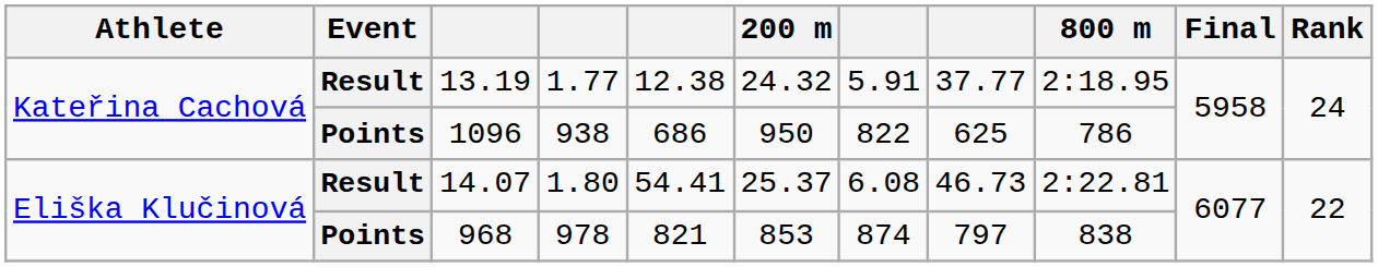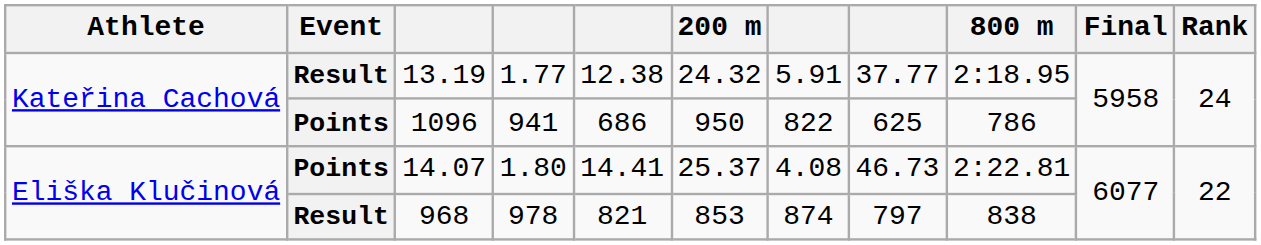 <table class=wikitable style="font-size:90%;">
 <tr>
 <th>Athlete</th>
 <th>Event</th>
 <th></th>
 <th></th>
 <th></th>
 <th>200 m</th>
 <th></th>
 <th></th>
 <th>800 m</th>
 <th>Final</th>
 <th>Rank</th>
 </tr>
 <tr align=center>
 <td rowspan=2 align=left><a href='#'>Kateřina Cachová</a></td>
 <th style="font-size:95%">Result</th>
 <td>13.19</td>
 <td>1.77</td>
 <td>12.38</td>
 <td>24.32</td>
 <td>5.91</td>
 <td>37.77</td>
 <td>2:18.95</td>
 <td rowspan=2>5958</td>
 <td rowspan=2>24</td>
 </tr>
 <tr align=center>
 <th style="font-size:95%">Points</th>
 <td>1096</td>
-<td>938</td>
+<td>941</td>
 <td>686</td>
 <td>950</td>
 <td>822</td>
 <td>625</td>
 <td>786</td>
 </tr>
 <tr align=center>
 <td rowspan=2 align=left><a href='#'>Eliška Klučinová</a></td>
-<th style="font-size:95%">Result</th>
+<th style="font-size:95%">Points</th>
 <td>14.07</td>
 <td>1.80</td>
-<td>54.41</td>
+<td>14.41</td>
 <td>25.37</td>
-<td>6.08</td>
+<td>4.08</td>
 <td>46.73</td>
 <td>2:22.81</td>
 <td rowspan=2>6077</td>
 <td rowspan=2>22</td>
 </tr>
 <tr align=center>
-<th style="font-size:95%">Points</th>
+<th style="font-size:95%">Result</th>
 <td>968</td>
 <td>978</td>
 <td>821</td>
 <td>853</td>
 <td>874</td>
 <td>797</td>
 <td>838</td>
 </tr>
 </table>
